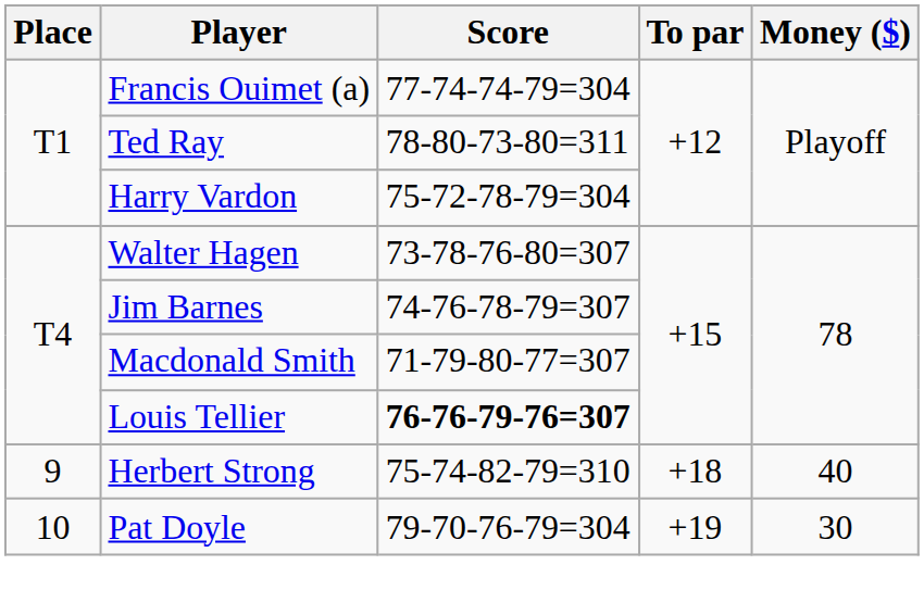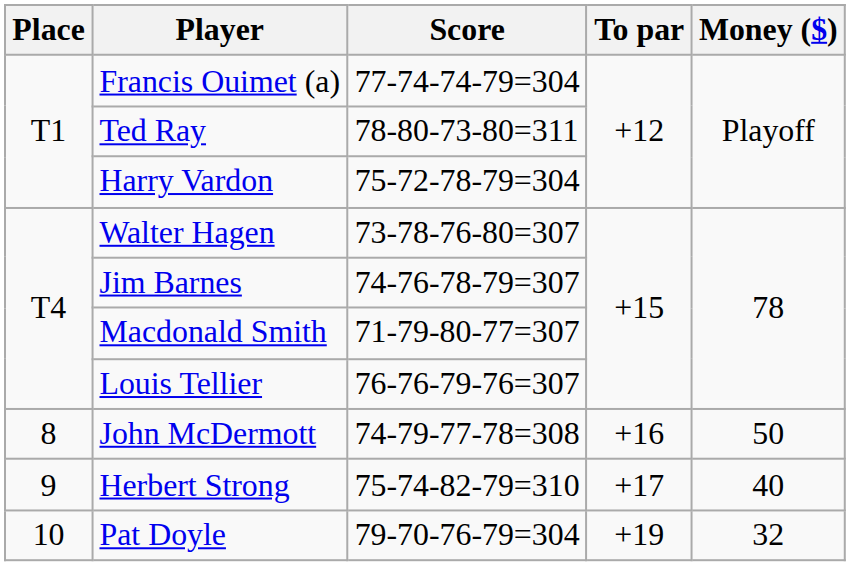 <table class="wikitable">
 <tr>
 <th>Place</th>
 <th>Player</th>
 <th>Score</th>
 <th>To par</th>
 <th>Money (<a href='#'>$</a>)</th>
 </tr>
 <tr>
 <td rowspan=3 align=center>T1</td>
 <td> <a href='#'>Francis Ouimet</a> (a)</td>
 <td>77-74-74-79=304</td>
 <td align=center rowspan=3>+12</td>
 <td rowspan=3 align=center>Playoff</td>
 </tr>
 <tr>
 <td> <a href='#'>Ted Ray</a></td>
 <td>78-80-73-80=311</td>
 </tr>
 <tr>
 <td> <a href='#'>Harry Vardon</a></td>
 <td>75-72-78-79=304</td>
 </tr>
 <tr>
 <td align=center rowspan=4>T4</td>
 <td> <a href='#'>Walter Hagen</a></td>
 <td>73-78-76-80=307</td>
 <td align=center rowspan=4>+15</td>
 <td align=center rowspan=4>78</td>
 </tr>
 <tr>
 <td> <a href='#'>Jim Barnes</a></td>
 <td>74-76-78-79=307</td>
 </tr>
 <tr>
 <td> <a href='#'>Macdonald Smith</a></td>
 <td>71-79-80-77=307</td>
 </tr>
 <tr>
 <td> <a href='#'>Louis Tellier</a></td>
-<td><strong>76-76-79-76=307</strong></td>
+<td>76-76-79-76=307</td>
+</tr>
+<tr>
+<td align=center>8</td>
+<td> <a href='#'>John McDermott</a></td>
+<td>74-79-77-78=308</td>
+<td align=center>+16</td>
+<td align=center>50</td>
 </tr>
 <tr>
 <td align=center>9</td>
 <td> <a href='#'>Herbert Strong</a></td>
 <td>75-74-82-79=310</td>
-<td align=center>+18</td>
+<td align=center>+17</td>
 <td align=center>40</td>
 </tr>
 <tr>
 <td align=center>10</td>
 <td> <a href='#'>Pat Doyle</a></td>
 <td>79-70-76-79=304</td>
 <td align=center>+19</td>
-<td align=center>30</td>
+<td align=center>32</td>
 </tr>
 </table>
